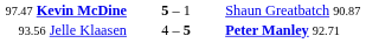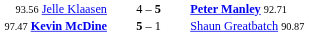 <table style="text-align:center">
 <tr>
 <th width=223></th>
 <th width=100></th>
 <th width=223></th>
 </tr>
 <tr>
+<td align=right><small>93.56</small> <a href='#'>Jelle Klaasen</a> </td>
+<td>4 – <strong>5</strong></td>
+<td align=left> <strong><a href='#'>Peter Manley</a></strong> <small>92.71</small></td>
+</tr>
+<tr>
 <td align=right><small>97.47</small> <strong><a href='#'>Kevin McDine</a></strong> </td>
 <td><strong>5</strong> – 1</td>
 <td align=left> <a href='#'>Shaun Greatbatch</a> <small>90.87</small></td>
 </tr>
-<tr>
-<td align=right><small>93.56</small> <a href='#'>Jelle Klaasen</a> </td>
-<td>4 – <strong>5</strong></td>
-<td align=left> <strong><a href='#'>Peter Manley</a></strong> <small>92.71</small></td>
-</tr>
 </table>
